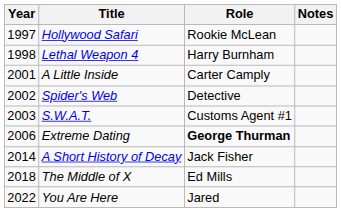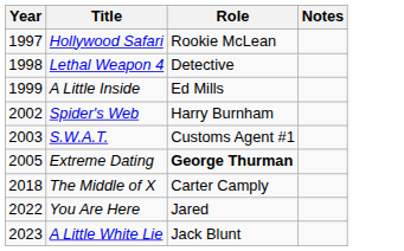 <table class="wikitable sortable">
 <tr>
 <th>Year</th>
 <th>Title</th>
 <th>Role</th>
 <th>Notes</th>
 </tr>
 <tr>
 <td>1997</td>
 <td><em><a href='#'>Hollywood Safari</a></em></td>
 <td>Rookie McLean</td>
 <td></td>
 </tr>
 <tr>
 <td>1998</td>
 <td><em><a href='#'>Lethal Weapon 4</a></em></td>
-<td>Harry Burnham</td>
+<td>Detective</td>
 <td></td>
 </tr>
 <tr>
-<td>2001</td>
+<td>1999</td>
 <td><em>A Little Inside</em></td>
-<td>Carter Camply</td>
+<td>Ed Mills</td>
 <td></td>
 </tr>
 <tr>
 <td>2002</td>
 <td><a href='#'><em>Spider's Web</em></a></td>
-<td>Detective</td>
+<td>Harry Burnham</td>
 <td></td>
 </tr>
 <tr>
 <td>2003</td>
 <td><a href='#'><em>S.W.A.T.</em></a></td>
 <td>Customs Agent #1</td>
 <td></td>
 </tr>
 <tr>
-<td>2006</td>
+<td>2005</td>
 <td><em>Extreme Dating</em></td>
 <td><strong>George Thurman</strong></td>
 <td></td>
 </tr>
 <tr>
-<td>2014</td>
-<td><a href='#'><em>A Short History of Decay</em></a></td>
-<td>Jack Fisher</td>
-<td></td>
-</tr>
-<tr>
 <td>2018</td>
 <td><em>The Middle of X</em></td>
-<td>Ed Mills</td>
+<td>Carter Camply</td>
 <td></td>
 </tr>
 <tr>
 <td>2022</td>
 <td><em>You Are Here</em></td>
 <td>Jared</td>
 <td></td>
 </tr>
+<tr>
+<td>2023</td>
+<td><em><a href='#'>A Little White Lie</a></em></td>
+<td>Jack Blunt</td>
+<td></td>
+</tr>
 </table>
